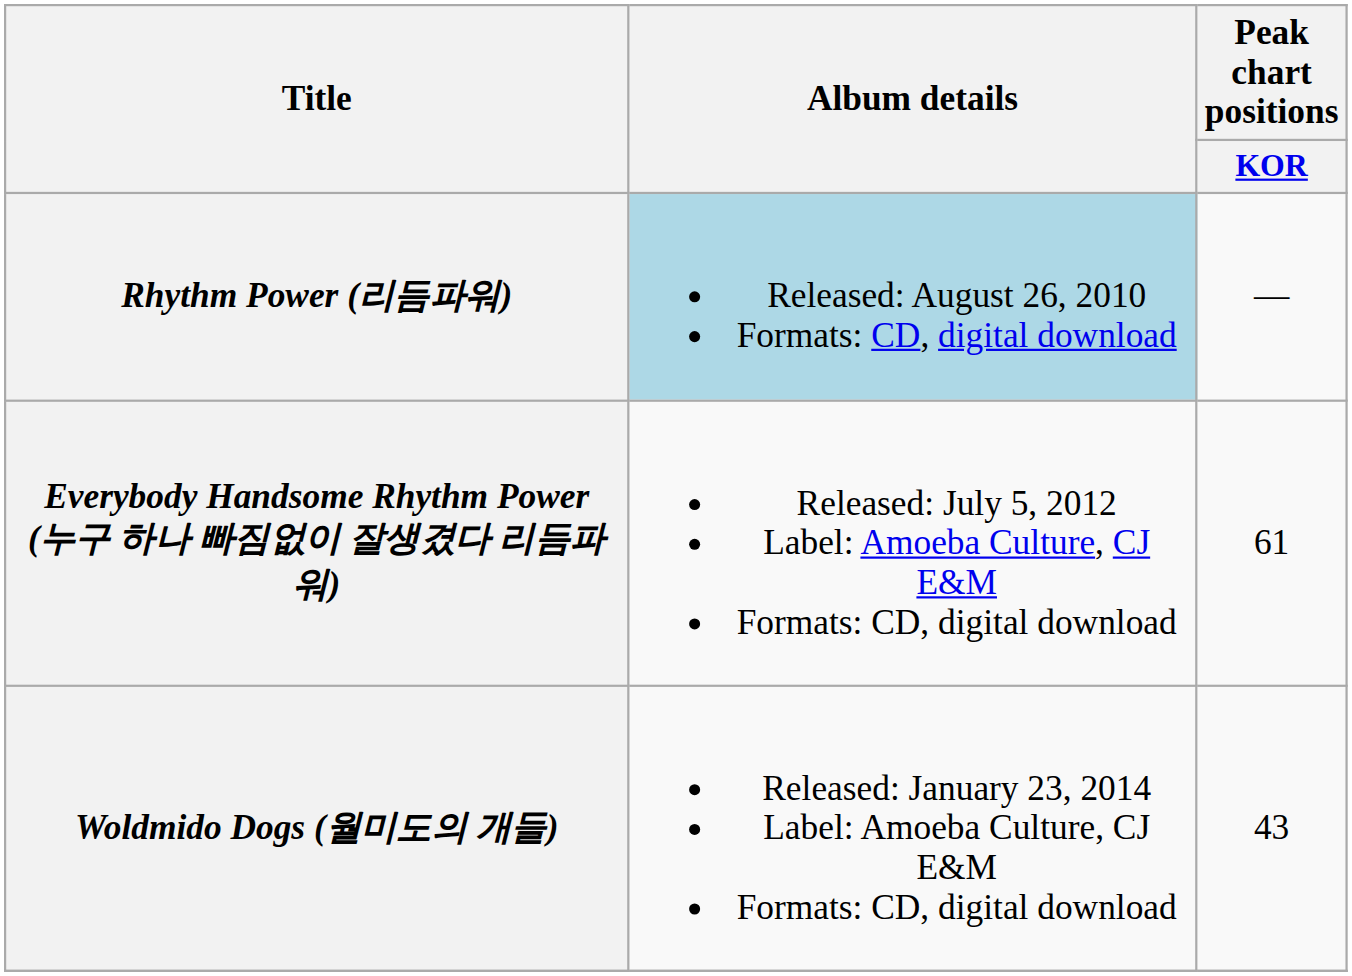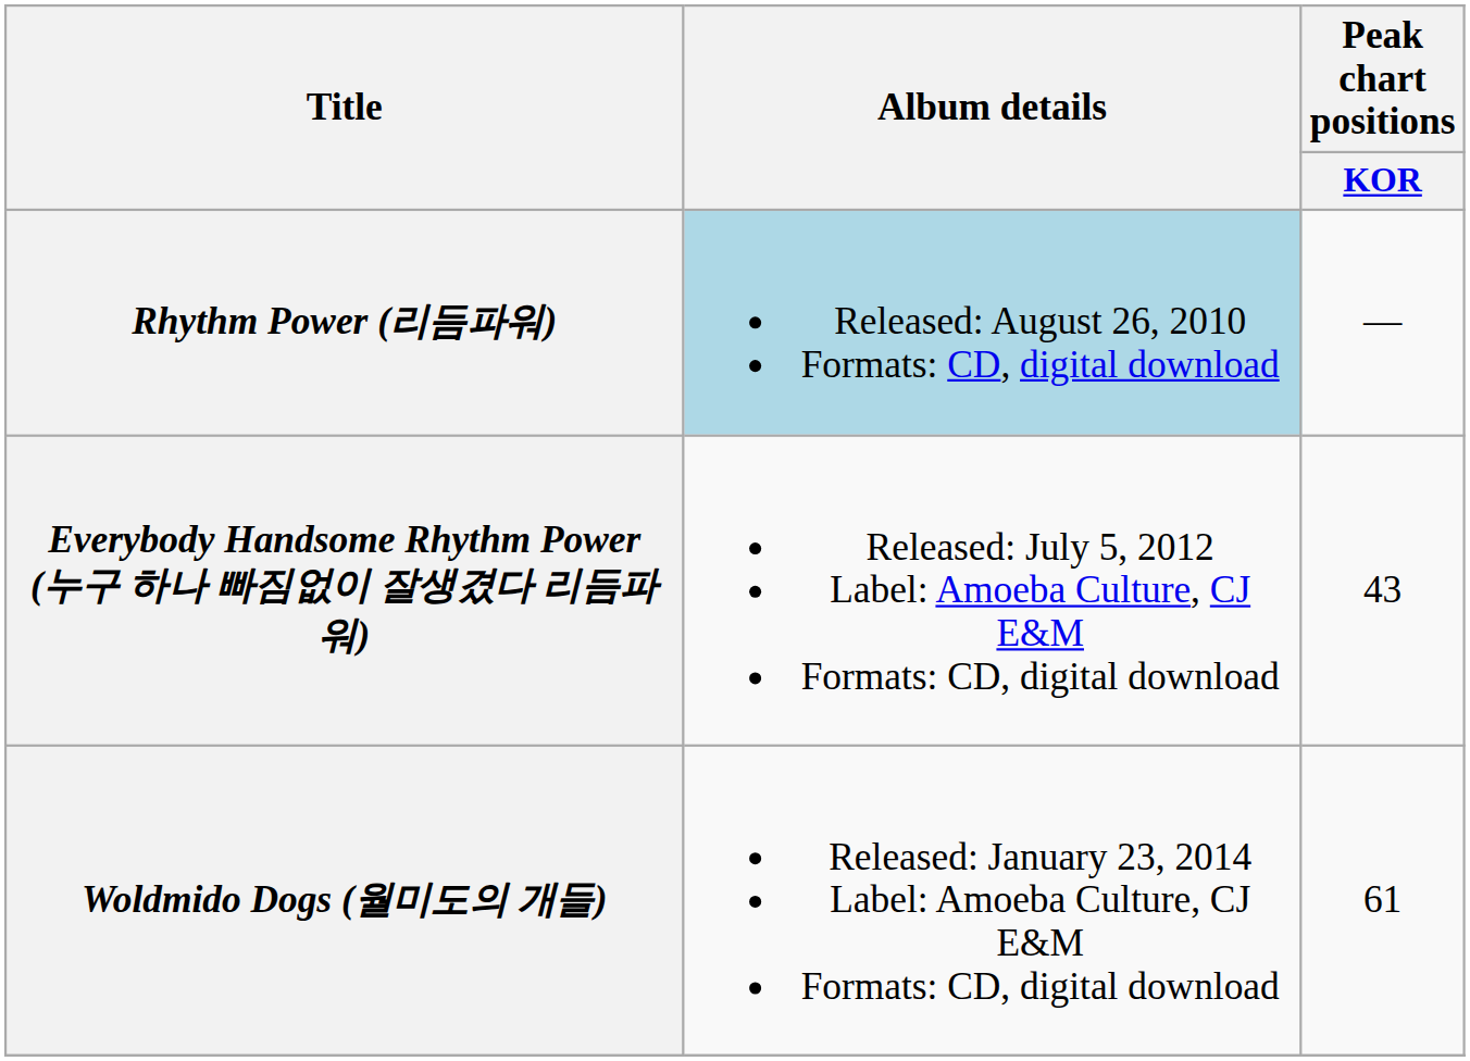 <table class="wikitable plainrowheaders" style="text-align:center;">
 <tr>
 <th scope="col" rowspan="2">Title</th>
 <th scope="col" rowspan="2">Album details</th>
 <th scope="col" colspan="1">Peak chart positions</th>
 </tr>
 <tr>
 <th scope="col" style="width:3.5em;font-size:90%;"><a href='#'>KOR</a><br></th>
 </tr>
 <tr>
 <th scope="row"><em>Rhythm Power (리듬파워)</em></th>
 <td style="background: lightblue;"><br><ul><li>Released: August 26, 2010</li><li>Formats: <a href='#'>CD</a>, <a href='#'>digital download</a></li></ul></td>
 <td>—</td>
 </tr>
 <tr>
 <th scope="row"><em>Everybody Handsome Rhythm Power<br>(누구 하나 빠짐없이 잘생겼다 리듬파워)</em></th>
 <td><br><ul><li>Released: July 5, 2012</li><li>Label: <a href='#'>Amoeba Culture</a>, <a href='#'>CJ E&M</a></li><li>Formats: CD, digital download</li></ul></td>
-<td>61</td>
+<td>43</td>
 </tr>
 <tr>
 <th scope="row"><em>Woldmido Dogs (월미도의 개들)</em></th>
 <td><br><ul><li>Released: January 23, 2014</li><li>Label: Amoeba Culture, CJ E&M</li><li>Formats: CD, digital download</li></ul></td>
-<td>43</td>
+<td>61</td>
 </tr>
 <tr>
 </tr>
 </table>
